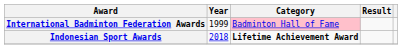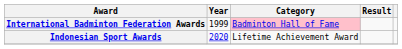 <table class="wikitable plainrowheaders sortable">
 <tr>
 <th scope="col">Award</th>
 <th scope="col">Year</th>
 <th scope="col">Category</th>
 <th scope="col">Result</th>
 <th scope="col" class="unsortable"></th>
 </tr>
 <tr>
 <th scope="row"><a href='#'>International Badminton Federation</a> Awards</th>
 <td>1999</td>
 <td style="background: pink;"><a href='#'>Badminton Hall of Fame</a></td>
 <td></td>
 <td></td>
 </tr>
 <tr>
 <th scope="row"><a href='#'>Indonesian Sport Awards</a></th>
-<td><a href='#'>2018</a></td>
-<td><strong>Lifetime Achievement Award</strong></td>
+<td><a href='#'>2020</a></td>
+<td>Lifetime Achievement Award</td>
 <td></td>
 <td></td>
 </tr>
 <tr>
 </tr>
 </table>
